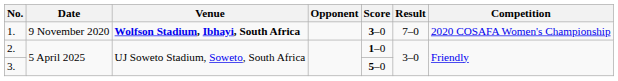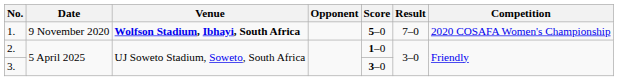 <table class="wikitable">
 <tr>
 <th>No.</th>
 <th>Date</th>
 <th>Venue</th>
 <th>Opponent</th>
 <th>Score</th>
 <th>Result</th>
 <th>Competition</th>
 </tr>
 <tr>
 <td>1.</td>
 <td>9 November 2020</td>
 <td><strong><a href='#'>Wolfson Stadium</a>, <a href='#'>Ibhayi</a>, South Africa</strong></td>
 <td></td>
-<td align="center"><strong>3</strong>–0</td>
+<td align=center><strong>5</strong>–0</td>
 <td align=center>7–0</td>
 <td><a href='#'>2020 COSAFA Women's Championship</a></td>
 </tr>
 <tr>
 <td>2.</td>
 <td rowspan="2">5 April 2025</td>
 <td rowspan="2">UJ Soweto Stadium, <a href='#'>Soweto</a>, South Africa</td>
 <td rowspan="2"></td>
 <td align=center><strong>1</strong>–0</td>
 <td rowspan="2" align="center">3–0</td>
 <td rowspan="2"><a href='#'>Friendly</a></td>
 </tr>
 <tr>
 <td>3.</td>
-<td align=center><strong>5</strong>–0</td>
+<td align="center"><strong>3</strong>–0</td>
 </tr>
 </table>
